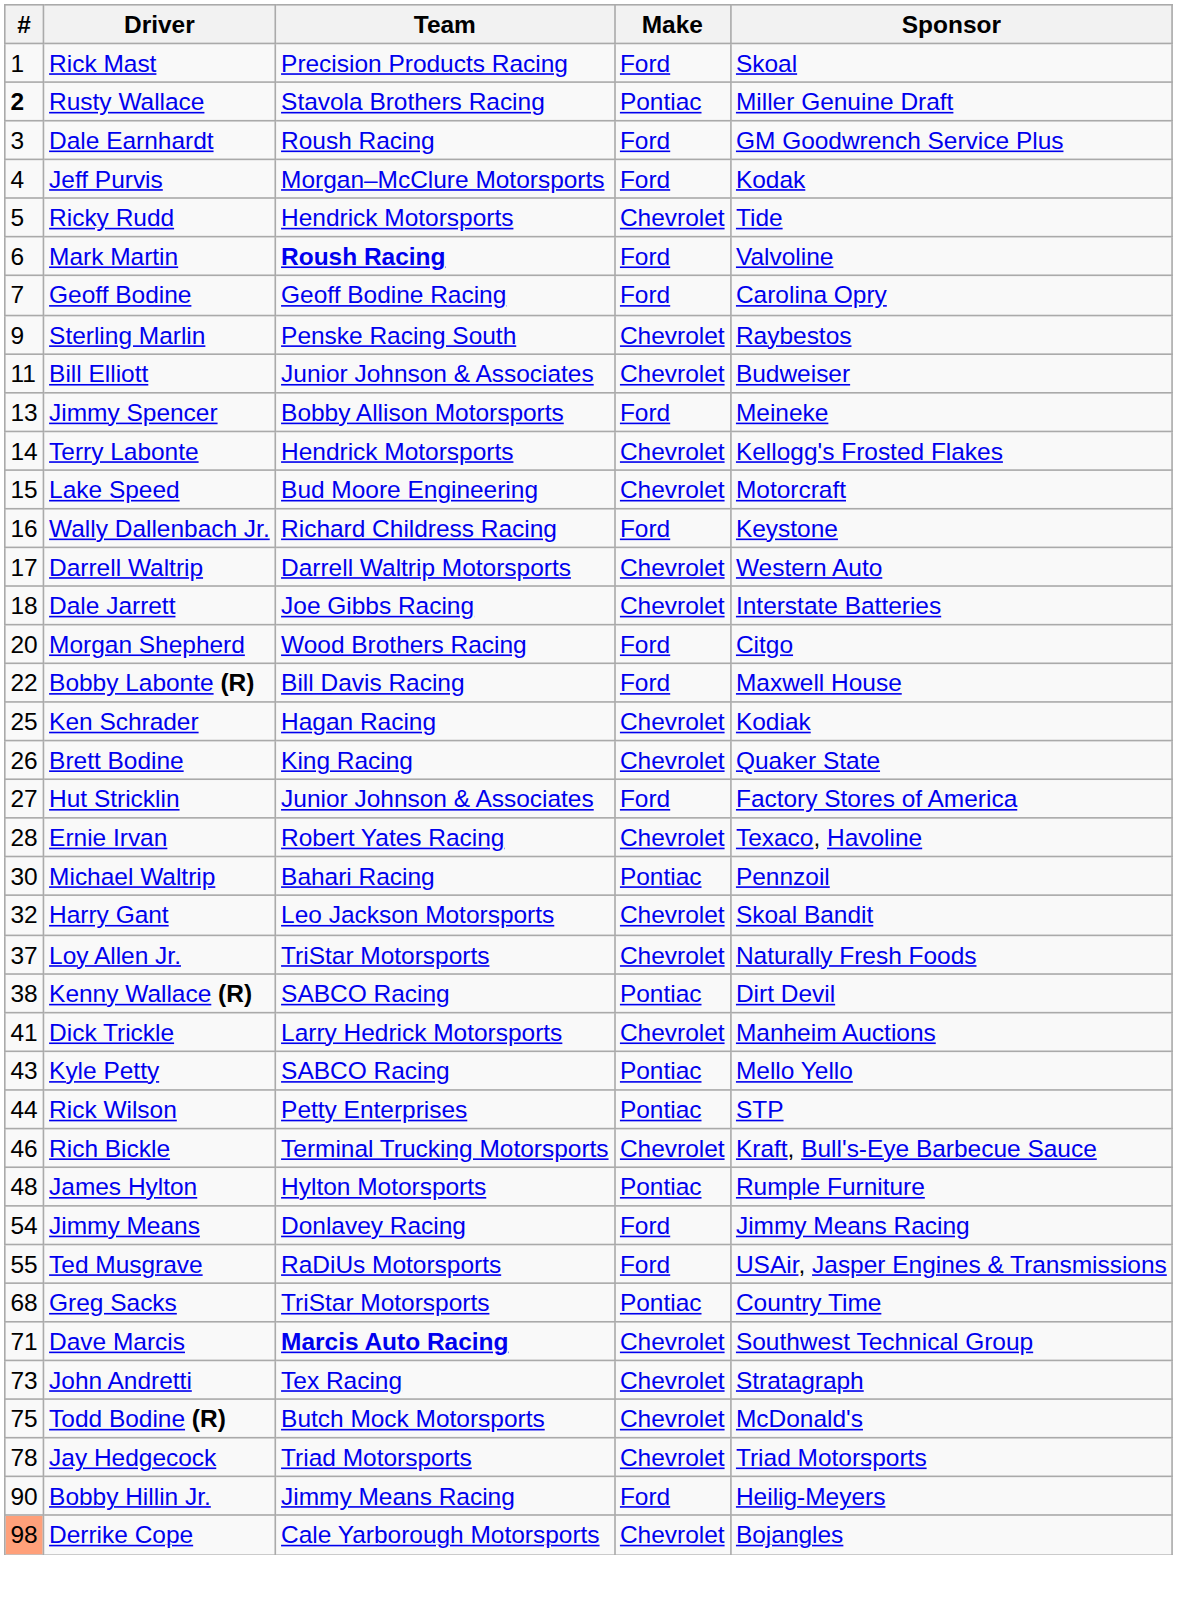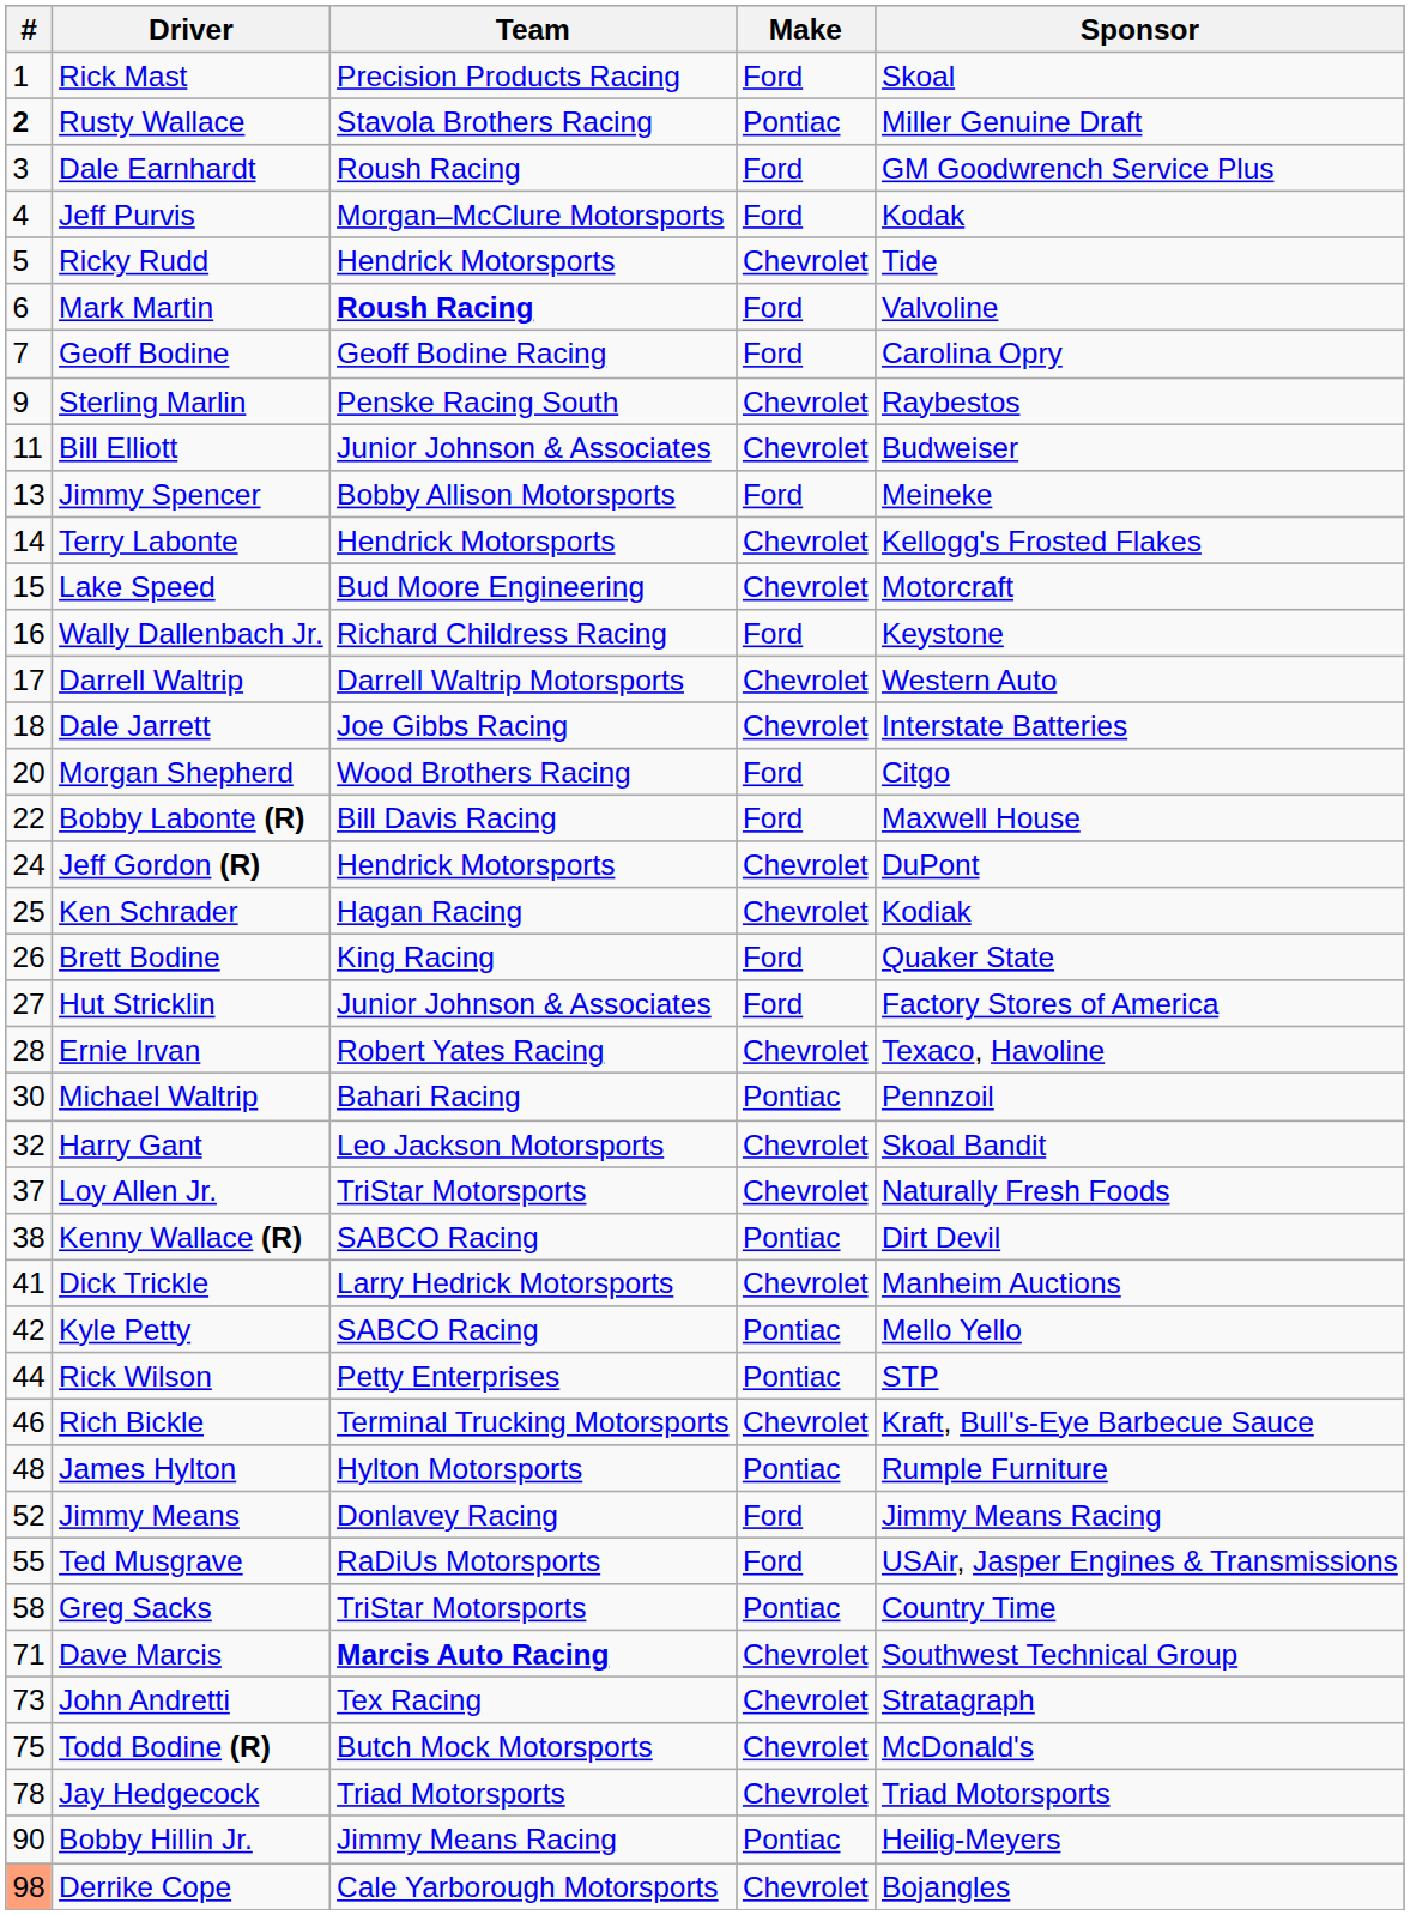 <table class="wikitable" style="font-size:95%">
 <tr>
 <th>#</th>
 <th>Driver</th>
 <th>Team</th>
 <th>Make</th>
 <th>Sponsor</th>
 </tr>
 <tr>
 <td>1</td>
 <td><a href='#'>Rick Mast</a></td>
 <td><a href='#'>Precision Products Racing</a></td>
 <td><a href='#'>Ford</a></td>
 <td><a href='#'>Skoal</a></td>
 </tr>
 <tr>
 <td><strong>2</strong></td>
 <td><a href='#'>Rusty Wallace</a></td>
 <td><a href='#'>Stavola Brothers Racing</a></td>
 <td><a href='#'>Pontiac</a></td>
 <td><a href='#'>Miller Genuine Draft</a></td>
 </tr>
 <tr>
 <td>3</td>
 <td><a href='#'>Dale Earnhardt</a></td>
 <td><a href='#'>Roush Racing</a></td>
 <td><a href='#'>Ford</a></td>
 <td><a href='#'>GM Goodwrench Service Plus</a></td>
 </tr>
 <tr>
 <td>4</td>
 <td><a href='#'>Jeff Purvis</a></td>
 <td><a href='#'>Morgan–McClure Motorsports</a></td>
 <td><a href='#'>Ford</a></td>
 <td><a href='#'>Kodak</a></td>
 </tr>
 <tr>
 <td>5</td>
 <td><a href='#'>Ricky Rudd</a></td>
 <td><a href='#'>Hendrick Motorsports</a></td>
 <td><a href='#'>Chevrolet</a></td>
 <td><a href='#'>Tide</a></td>
 </tr>
 <tr>
 <td>6</td>
 <td><a href='#'>Mark Martin</a></td>
 <td><strong><a href='#'>Roush Racing</a></strong></td>
 <td><a href='#'>Ford</a></td>
 <td><a href='#'>Valvoline</a></td>
 </tr>
 <tr>
 <td>7</td>
 <td><a href='#'>Geoff Bodine</a></td>
 <td><a href='#'>Geoff Bodine Racing</a></td>
 <td><a href='#'>Ford</a></td>
 <td><a href='#'>Carolina Opry</a></td>
 </tr>
 <tr>
 <td>9</td>
 <td><a href='#'>Sterling Marlin</a></td>
 <td><a href='#'>Penske Racing South</a></td>
 <td><a href='#'>Chevrolet</a></td>
 <td><a href='#'>Raybestos</a></td>
 </tr>
 <tr>
 <td>11</td>
 <td><a href='#'>Bill Elliott</a></td>
 <td><a href='#'>Junior Johnson & Associates</a></td>
 <td><a href='#'>Chevrolet</a></td>
 <td><a href='#'>Budweiser</a></td>
 </tr>
 <tr>
 <td>13</td>
 <td><a href='#'>Jimmy Spencer</a></td>
 <td><a href='#'>Bobby Allison Motorsports</a></td>
 <td><a href='#'>Ford</a></td>
 <td><a href='#'>Meineke</a></td>
 </tr>
 <tr>
 <td>14</td>
 <td><a href='#'>Terry Labonte</a></td>
 <td><a href='#'>Hendrick Motorsports</a></td>
 <td><a href='#'>Chevrolet</a></td>
 <td><a href='#'>Kellogg's Frosted Flakes</a></td>
 </tr>
 <tr>
 <td>15</td>
 <td><a href='#'>Lake Speed</a></td>
 <td><a href='#'>Bud Moore Engineering</a></td>
 <td><a href='#'>Chevrolet</a></td>
 <td><a href='#'>Motorcraft</a></td>
 </tr>
 <tr>
 <td>16</td>
 <td><a href='#'>Wally Dallenbach Jr.</a></td>
 <td><a href='#'>Richard Childress Racing</a></td>
 <td><a href='#'>Ford</a></td>
 <td><a href='#'>Keystone</a></td>
 </tr>
 <tr>
 <td>17</td>
 <td><a href='#'>Darrell Waltrip</a></td>
 <td><a href='#'>Darrell Waltrip Motorsports</a></td>
 <td><a href='#'>Chevrolet</a></td>
 <td><a href='#'>Western Auto</a></td>
 </tr>
 <tr>
 <td>18</td>
 <td><a href='#'>Dale Jarrett</a></td>
 <td><a href='#'>Joe Gibbs Racing</a></td>
 <td><a href='#'>Chevrolet</a></td>
 <td><a href='#'>Interstate Batteries</a></td>
 </tr>
 <tr>
 <td>20</td>
 <td><a href='#'>Morgan Shepherd</a></td>
 <td><a href='#'>Wood Brothers Racing</a></td>
 <td><a href='#'>Ford</a></td>
 <td><a href='#'>Citgo</a></td>
 </tr>
 <tr>
 <td>22</td>
 <td><a href='#'>Bobby Labonte</a> <strong>(R)</strong></td>
 <td><a href='#'>Bill Davis Racing</a></td>
 <td><a href='#'>Ford</a></td>
 <td><a href='#'>Maxwell House</a></td>
 </tr>
 <tr>
+<td>24</td>
+<td><a href='#'>Jeff Gordon</a> <strong>(R)</strong></td>
+<td><a href='#'>Hendrick Motorsports</a></td>
+<td><a href='#'>Chevrolet</a></td>
+<td><a href='#'>DuPont</a></td>
+</tr>
+<tr>
 <td>25</td>
 <td><a href='#'>Ken Schrader</a></td>
 <td><a href='#'>Hagan Racing</a></td>
 <td><a href='#'>Chevrolet</a></td>
 <td><a href='#'>Kodiak</a></td>
 </tr>
 <tr>
 <td>26</td>
 <td><a href='#'>Brett Bodine</a></td>
 <td><a href='#'>King Racing</a></td>
-<td><a href='#'>Chevrolet</a></td>
+<td><a href='#'>Ford</a></td>
 <td><a href='#'>Quaker State</a></td>
 </tr>
 <tr>
 <td>27</td>
 <td><a href='#'>Hut Stricklin</a></td>
 <td><a href='#'>Junior Johnson & Associates</a></td>
 <td><a href='#'>Ford</a></td>
 <td><a href='#'>Factory Stores of America</a></td>
 </tr>
 <tr>
 <td>28</td>
 <td><a href='#'>Ernie Irvan</a></td>
 <td><a href='#'>Robert Yates Racing</a></td>
 <td><a href='#'>Chevrolet</a></td>
 <td><a href='#'>Texaco</a>, <a href='#'>Havoline</a></td>
 </tr>
 <tr>
 <td>30</td>
 <td><a href='#'>Michael Waltrip</a></td>
 <td><a href='#'>Bahari Racing</a></td>
 <td><a href='#'>Pontiac</a></td>
 <td><a href='#'>Pennzoil</a></td>
 </tr>
 <tr>
 <td>32</td>
 <td><a href='#'>Harry Gant</a></td>
 <td><a href='#'>Leo Jackson Motorsports</a></td>
 <td><a href='#'>Chevrolet</a></td>
 <td><a href='#'>Skoal Bandit</a></td>
 </tr>
 <tr>
 <td>37</td>
 <td><a href='#'>Loy Allen Jr.</a></td>
 <td><a href='#'>TriStar Motorsports</a></td>
 <td><a href='#'>Chevrolet</a></td>
 <td><a href='#'>Naturally Fresh Foods</a></td>
 </tr>
 <tr>
 <td>38</td>
 <td><a href='#'>Kenny Wallace</a> <strong>(R)</strong></td>
 <td><a href='#'>SABCO Racing</a></td>
 <td><a href='#'>Pontiac</a></td>
 <td><a href='#'>Dirt Devil</a></td>
 </tr>
 <tr>
 <td>41</td>
 <td><a href='#'>Dick Trickle</a></td>
 <td><a href='#'>Larry Hedrick Motorsports</a></td>
 <td><a href='#'>Chevrolet</a></td>
 <td><a href='#'>Manheim Auctions</a></td>
 </tr>
 <tr>
-<td>43</td>
+<td>42</td>
 <td><a href='#'>Kyle Petty</a></td>
 <td><a href='#'>SABCO Racing</a></td>
 <td><a href='#'>Pontiac</a></td>
 <td><a href='#'>Mello Yello</a></td>
 </tr>
 <tr>
 <td>44</td>
 <td><a href='#'>Rick Wilson</a></td>
 <td><a href='#'>Petty Enterprises</a></td>
 <td><a href='#'>Pontiac</a></td>
 <td><a href='#'>STP</a></td>
 </tr>
 <tr>
 <td>46</td>
 <td><a href='#'>Rich Bickle</a></td>
 <td><a href='#'>Terminal Trucking Motorsports</a></td>
 <td><a href='#'>Chevrolet</a></td>
 <td><a href='#'>Kraft</a>, <a href='#'>Bull's-Eye Barbecue Sauce</a></td>
 </tr>
 <tr>
 <td>48</td>
 <td><a href='#'>James Hylton</a></td>
 <td><a href='#'>Hylton Motorsports</a></td>
 <td><a href='#'>Pontiac</a></td>
 <td><a href='#'>Rumple Furniture</a></td>
 </tr>
 <tr>
-<td>54</td>
+<td>52</td>
 <td><a href='#'>Jimmy Means</a></td>
 <td><a href='#'>Donlavey Racing</a></td>
 <td><a href='#'>Ford</a></td>
 <td><a href='#'>Jimmy Means Racing</a></td>
 </tr>
 <tr>
 <td>55</td>
 <td><a href='#'>Ted Musgrave</a></td>
 <td><a href='#'>RaDiUs Motorsports</a></td>
 <td><a href='#'>Ford</a></td>
 <td><a href='#'>USAir</a>, <a href='#'>Jasper Engines & Transmissions</a></td>
 </tr>
 <tr>
-<td>68</td>
+<td>58</td>
 <td><a href='#'>Greg Sacks</a></td>
 <td><a href='#'>TriStar Motorsports</a></td>
 <td><a href='#'>Pontiac</a></td>
 <td><a href='#'>Country Time</a></td>
 </tr>
 <tr>
 <td>71</td>
 <td><a href='#'>Dave Marcis</a></td>
 <td><strong><a href='#'>Marcis Auto Racing</a></strong></td>
 <td><a href='#'>Chevrolet</a></td>
 <td><a href='#'>Southwest Technical Group</a></td>
 </tr>
 <tr>
 <td>73</td>
 <td><a href='#'>John Andretti</a></td>
 <td><a href='#'>Tex Racing</a></td>
 <td><a href='#'>Chevrolet</a></td>
 <td><a href='#'>Stratagraph</a></td>
 </tr>
 <tr>
 <td>75</td>
 <td><a href='#'>Todd Bodine</a> <strong>(R)</strong></td>
 <td><a href='#'>Butch Mock Motorsports</a></td>
 <td><a href='#'>Chevrolet</a></td>
 <td><a href='#'>McDonald's</a></td>
 </tr>
 <tr>
 <td>78</td>
 <td><a href='#'>Jay Hedgecock</a></td>
 <td><a href='#'>Triad Motorsports</a></td>
 <td><a href='#'>Chevrolet</a></td>
 <td><a href='#'>Triad Motorsports</a></td>
 </tr>
 <tr>
 <td>90</td>
 <td><a href='#'>Bobby Hillin Jr.</a></td>
 <td><a href='#'>Jimmy Means Racing</a></td>
-<td><a href='#'>Ford</a></td>
+<td><a href='#'>Pontiac</a></td>
 <td><a href='#'>Heilig-Meyers</a></td>
 </tr>
 <tr>
 <td style="background: lightsalmon;">98</td>
 <td><a href='#'>Derrike Cope</a></td>
 <td><a href='#'>Cale Yarborough Motorsports</a></td>
 <td><a href='#'>Chevrolet</a></td>
 <td><a href='#'>Bojangles</a></td>
 </tr>
 </table>
